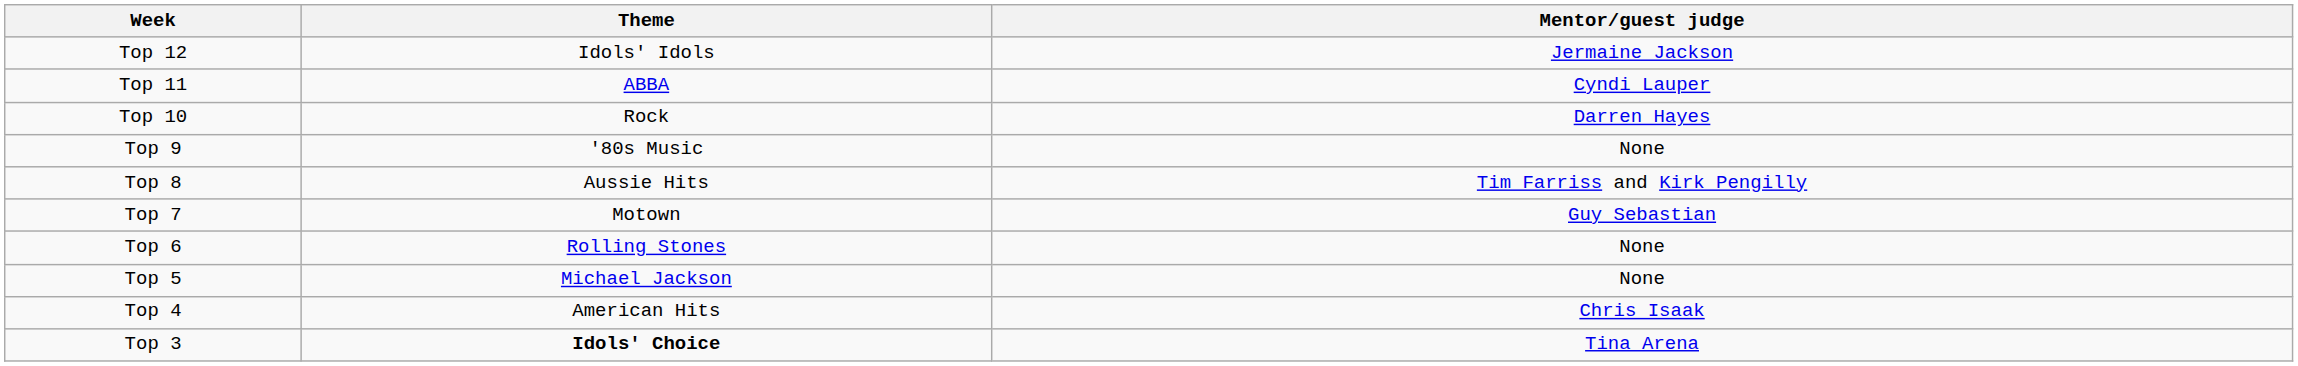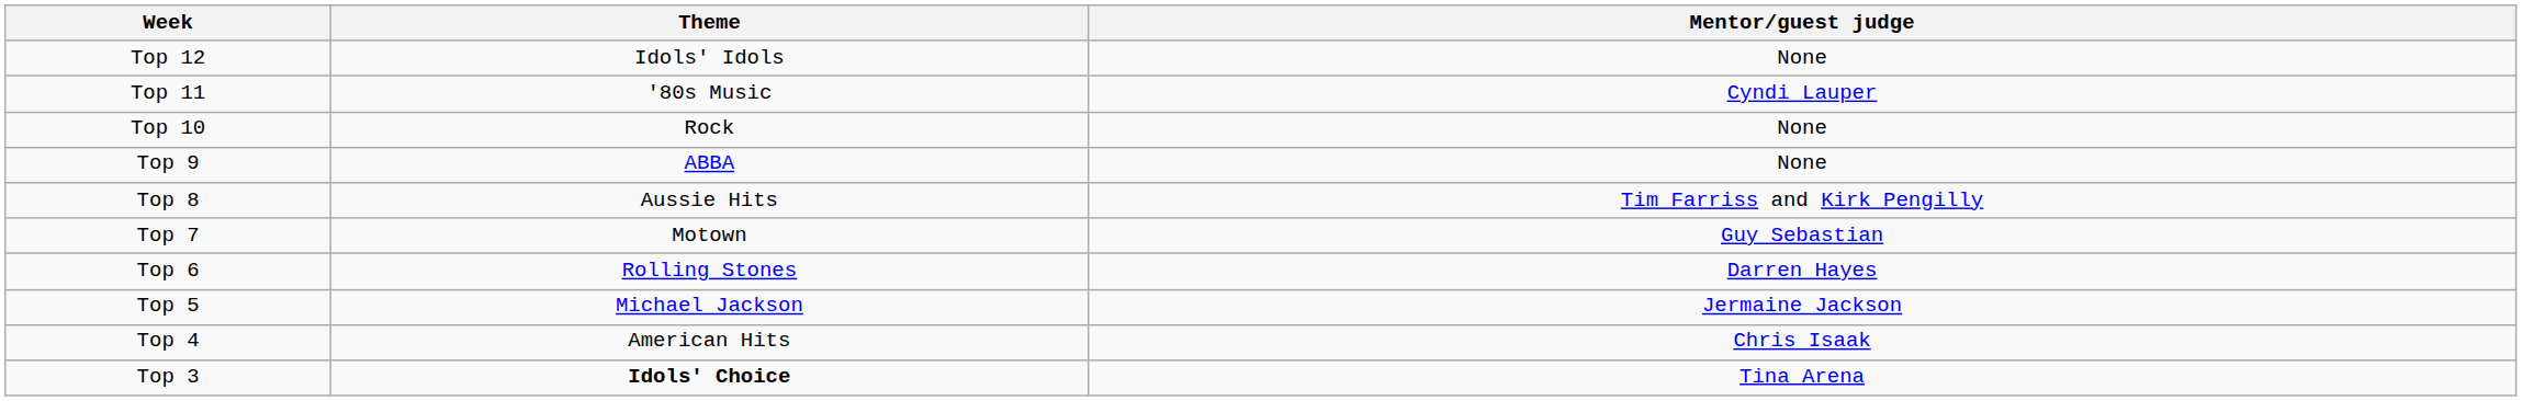 <table class="wikitable plainrowheaders" style="text-align:center; line-height:16px; width:99%;">
 <tr>
 <th>Week</th>
 <th>Theme</th>
 <th>Mentor/guest judge</th>
 </tr>
 <tr>
 <td>Top 12</td>
 <td>Idols' Idols</td>
-<td><a href='#'>Jermaine Jackson</a></td>
+<td>None</td>
 </tr>
 <tr>
 <td>Top 11</td>
-<td><a href='#'>ABBA</a></td>
+<td>'80s Music</td>
 <td><a href='#'>Cyndi Lauper</a></td>
 </tr>
 <tr>
 <td>Top 10</td>
 <td>Rock</td>
-<td><a href='#'>Darren Hayes</a></td>
+<td>None</td>
 </tr>
 <tr>
 <td>Top 9</td>
-<td>'80s Music</td>
+<td><a href='#'>ABBA</a></td>
 <td>None</td>
 </tr>
 <tr>
 <td>Top 8</td>
 <td>Aussie Hits</td>
 <td><a href='#'>Tim Farriss</a> and <a href='#'>Kirk Pengilly</a></td>
 </tr>
 <tr>
 <td>Top 7</td>
 <td>Motown</td>
 <td><a href='#'>Guy Sebastian</a></td>
 </tr>
 <tr>
 <td>Top 6</td>
 <td><a href='#'>Rolling Stones</a></td>
-<td>None</td>
+<td><a href='#'>Darren Hayes</a></td>
 </tr>
 <tr>
 <td>Top 5</td>
 <td><a href='#'>Michael Jackson</a></td>
-<td>None</td>
+<td><a href='#'>Jermaine Jackson</a></td>
 </tr>
 <tr>
 <td>Top 4</td>
 <td>American Hits</td>
 <td><a href='#'>Chris Isaak</a></td>
 </tr>
 <tr>
 <td>Top 3</td>
 <td><strong>Idols' Choice</strong></td>
 <td><a href='#'>Tina Arena</a></td>
 </tr>
 </table>
